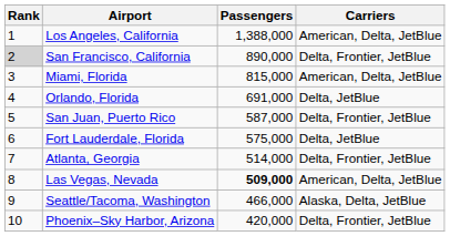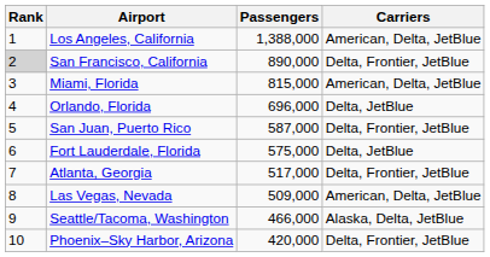 <table class="wikitable sortable" style="font-size:95%">
 <tr>
 <th>Rank</th>
 <th>Airport</th>
 <th>Passengers</th>
 <th>Carriers</th>
 </tr>
 <tr>
 <td>1</td>
 <td> <a href='#'>Los Angeles, California</a></td>
 <td style=text-align:right>1,388,000</td>
 <td>American, Delta, JetBlue</td>
 </tr>
 <tr>
 <td style="background: lightgrey;">2</td>
 <td> <a href='#'>San Francisco, California</a></td>
 <td style=text-align:right>890,000</td>
 <td>Delta, Frontier, JetBlue</td>
 </tr>
 <tr>
 <td>3</td>
 <td> <a href='#'>Miami, Florida</a></td>
 <td style=text-align:right>815,000</td>
 <td>American, Delta, JetBlue</td>
 </tr>
 <tr>
 <td>4</td>
 <td> <a href='#'>Orlando, Florida</a></td>
-<td style=text-align:right>691,000</td>
+<td style=text-align:right>696,000</td>
 <td>Delta, JetBlue</td>
 </tr>
 <tr>
 <td>5</td>
 <td> <a href='#'>San Juan, Puerto Rico</a></td>
 <td style=text-align:right>587,000</td>
 <td>Delta, Frontier, JetBlue</td>
 </tr>
 <tr>
 <td>6</td>
 <td> <a href='#'>Fort Lauderdale, Florida</a></td>
 <td style=text-align:right>575,000</td>
 <td>Delta, JetBlue</td>
 </tr>
 <tr>
 <td>7</td>
 <td> <a href='#'>Atlanta, Georgia</a></td>
-<td style=text-align:right>514,000</td>
+<td style=text-align:right>517,000</td>
 <td>Delta, Frontier, JetBlue</td>
 </tr>
 <tr>
 <td>8</td>
 <td> <a href='#'>Las Vegas, Nevada</a></td>
-<td style=text-align:right><strong>509,000</strong></td>
+<td style=text-align:right>509,000</td>
 <td>American, Delta, JetBlue</td>
 </tr>
 <tr>
 <td>9</td>
 <td> <a href='#'>Seattle/Tacoma, Washington</a></td>
 <td style=text-align:right>466,000</td>
 <td>Alaska, Delta, JetBlue</td>
 </tr>
 <tr>
 <td>10</td>
 <td> <a href='#'>Phoenix–Sky Harbor, Arizona</a></td>
 <td style=text-align:right>420,000</td>
 <td>Delta, Frontier, JetBlue</td>
 </tr>
 </table>
